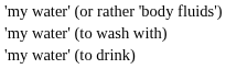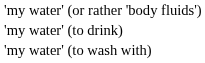 <table border="0" cellspacing="0" cellpadding="2" style="border-collapse:collapse">
 <tr>
 <td>   </td>
 <td></td>
 <td>'my water' (or rather 'body fluids')</td>
 </tr>
 <tr>
 <td>   </td>
 <td></td>
-<td>'my water' (to wash with)</td>
+<td>'my water' (to drink)</td>
 </tr>
 <tr>
 <td>   </td>
 <td></td>
-<td>'my water' (to drink)</td>
+<td>'my water' (to wash with)</td>
 </tr>
 </table>
